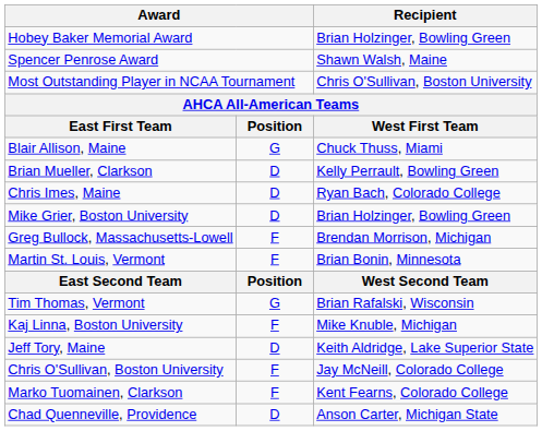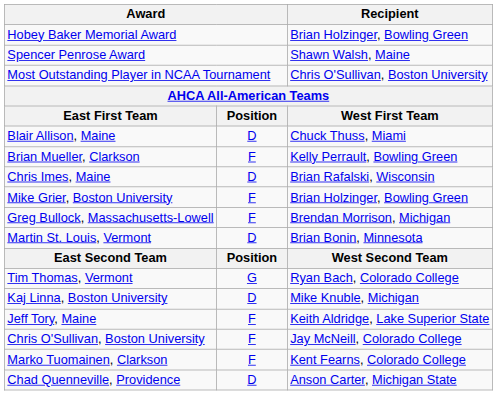 <table class="wikitable">
 <tr>
 <th colspan=2>Award</th>
 <th>Recipient</th>
 </tr>
 <tr>
 <td colspan=2><a href='#'>Hobey Baker Memorial Award</a></td>
 <td><a href='#'>Brian Holzinger</a>, <a href='#'>Bowling Green</a></td>
 </tr>
 <tr>
 <td colspan=2><a href='#'>Spencer Penrose Award</a></td>
 <td><a href='#'>Shawn Walsh</a>, <a href='#'>Maine</a></td>
 </tr>
 <tr>
 <td colspan=2><a href='#'>Most Outstanding Player in NCAA Tournament</a></td>
 <td><a href='#'>Chris O'Sullivan</a>, <a href='#'>Boston University</a></td>
 </tr>
 <tr>
 <th colspan=3><a href='#'>AHCA All-American Teams</a></th>
 </tr>
 <tr>
 <th>East First Team</th>
 <th>  Position  </th>
 <th>West First Team</th>
 </tr>
 <tr>
 <td><a href='#'>Blair Allison</a>, <a href='#'>Maine</a></td>
-<td align=center><a href='#'>G</a></td>
+<td align=center><a href='#'>D</a></td>
 <td><a href='#'>Chuck Thuss</a>, <a href='#'>Miami</a></td>
 </tr>
 <tr>
 <td><a href='#'>Brian Mueller</a>, <a href='#'>Clarkson</a></td>
-<td align=center><a href='#'>D</a></td>
+<td align=center><a href='#'>F</a></td>
 <td><a href='#'>Kelly Perrault</a>, <a href='#'>Bowling Green</a></td>
 </tr>
 <tr>
 <td><a href='#'>Chris Imes</a>, <a href='#'>Maine</a></td>
 <td align=center><a href='#'>D</a></td>
-<td><a href='#'>Ryan Bach</a>, <a href='#'>Colorado College</a></td>
+<td><a href='#'>Brian Rafalski</a>, <a href='#'>Wisconsin</a></td>
 </tr>
 <tr>
 <td><a href='#'>Mike Grier</a>, <a href='#'>Boston University</a></td>
-<td align=center><a href='#'>D</a></td>
+<td align=center><a href='#'>F</a></td>
 <td><a href='#'>Brian Holzinger</a>, <a href='#'>Bowling Green</a></td>
 </tr>
 <tr>
 <td><a href='#'>Greg Bullock</a>, <a href='#'>Massachusetts-Lowell</a></td>
 <td align=center><a href='#'>F</a></td>
 <td><a href='#'>Brendan Morrison</a>, <a href='#'>Michigan</a></td>
 </tr>
 <tr>
 <td><a href='#'>Martin St. Louis</a>, <a href='#'>Vermont</a></td>
-<td align=center><a href='#'>F</a></td>
+<td align=center><a href='#'>D</a></td>
 <td><a href='#'>Brian Bonin</a>, <a href='#'>Minnesota</a></td>
 </tr>
 <tr>
 <th>East Second Team</th>
 <th>  Position  </th>
 <th>West Second Team</th>
 </tr>
 <tr>
 <td><a href='#'>Tim Thomas</a>, <a href='#'>Vermont</a></td>
 <td align=center><a href='#'>G</a></td>
-<td><a href='#'>Brian Rafalski</a>, <a href='#'>Wisconsin</a></td>
+<td><a href='#'>Ryan Bach</a>, <a href='#'>Colorado College</a></td>
 </tr>
 <tr>
 <td><a href='#'>Kaj Linna</a>, <a href='#'>Boston University</a></td>
-<td align=center><a href='#'>F</a></td>
+<td align=center><a href='#'>D</a></td>
 <td><a href='#'>Mike Knuble</a>, <a href='#'>Michigan</a></td>
 </tr>
 <tr>
 <td><a href='#'>Jeff Tory</a>, <a href='#'>Maine</a></td>
-<td align=center><a href='#'>D</a></td>
+<td align=center><a href='#'>F</a></td>
 <td><a href='#'>Keith Aldridge</a>, <a href='#'>Lake Superior State</a></td>
 </tr>
 <tr>
 <td><a href='#'>Chris O'Sullivan</a>, <a href='#'>Boston University</a></td>
 <td align=center><a href='#'>F</a></td>
 <td><a href='#'>Jay McNeill</a>, <a href='#'>Colorado College</a></td>
 </tr>
 <tr>
 <td><a href='#'>Marko Tuomainen</a>, <a href='#'>Clarkson</a></td>
 <td align=center><a href='#'>F</a></td>
 <td><a href='#'>Kent Fearns</a>, <a href='#'>Colorado College</a></td>
 </tr>
 <tr>
 <td><a href='#'>Chad Quenneville</a>, <a href='#'>Providence</a></td>
 <td align=center><a href='#'>D</a></td>
 <td><a href='#'>Anson Carter</a>, <a href='#'>Michigan State</a></td>
 </tr>
 </table>
